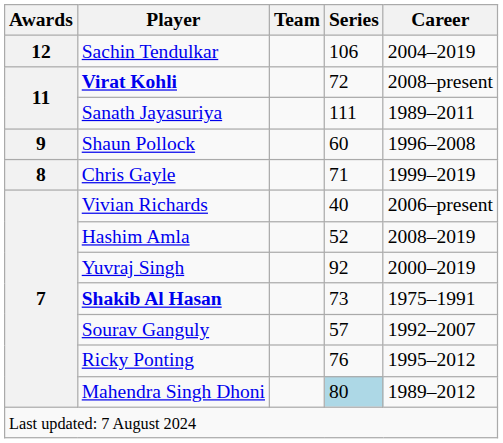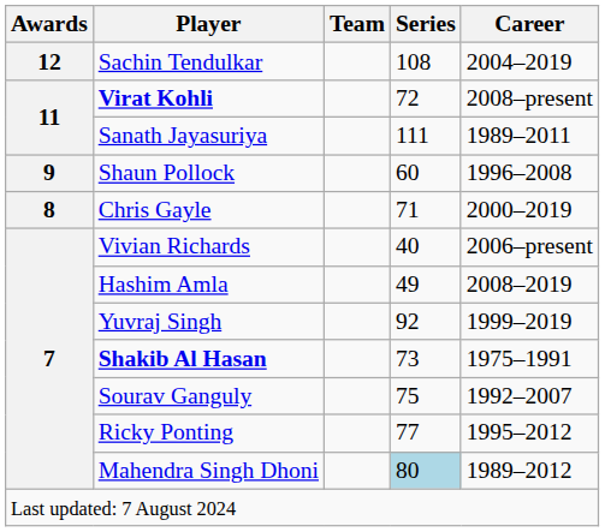 <table class="wikitable">
 <tr>
 <th>Awards</th>
 <th>Player</th>
 <th>Team</th>
 <th>Series</th>
 <th>Career</th>
 </tr>
 <tr>
 <th>12</th>
 <td><a href='#'>Sachin Tendulkar</a></td>
 <td></td>
-<td>106</td>
+<td>108</td>
 <td>2004–2019</td>
 </tr>
 <tr>
 <th rowspan=2>11</th>
 <td><strong><a href='#'>Virat Kohli</a></strong></td>
 <td></td>
 <td>72</td>
 <td>2008–present</td>
 </tr>
 <tr>
 <td><a href='#'>Sanath Jayasuriya</a></td>
 <td></td>
 <td>111</td>
 <td>1989–2011</td>
 </tr>
 <tr>
 <th>9</th>
 <td><a href='#'>Shaun Pollock</a></td>
 <td></td>
 <td>60</td>
 <td>1996–2008</td>
 </tr>
 <tr>
 <th>8</th>
 <td><a href='#'>Chris Gayle</a></td>
 <td></td>
 <td>71</td>
-<td>1999–2019</td>
+<td>2000–2019</td>
 </tr>
 <tr>
 <th rowspan=7>7</th>
 <td><a href='#'>Vivian Richards</a></td>
 <td></td>
 <td>40</td>
 <td>2006–present</td>
 </tr>
 <tr>
 <td><a href='#'>Hashim Amla</a></td>
 <td></td>
-<td>52</td>
+<td>49</td>
 <td>2008–2019</td>
 </tr>
 <tr>
 <td><a href='#'>Yuvraj Singh</a></td>
 <td></td>
 <td>92</td>
-<td>2000–2019</td>
+<td>1999–2019</td>
 </tr>
 <tr>
 <td><strong><a href='#'>Shakib Al Hasan</a></strong></td>
 <td></td>
 <td>73</td>
 <td>1975–1991</td>
 </tr>
 <tr>
 <td><a href='#'>Sourav Ganguly</a></td>
 <td></td>
-<td>57</td>
+<td>75</td>
 <td>1992–2007</td>
 </tr>
 <tr>
 <td><a href='#'>Ricky Ponting</a></td>
 <td></td>
-<td>76</td>
+<td>77</td>
 <td>1995–2012</td>
 </tr>
 <tr>
 <td><a href='#'>Mahendra Singh Dhoni</a></td>
 <td></td>
 <td style="background: lightblue;">80</td>
 <td>1989–2012</td>
 </tr>
 <tr>
 <td colspan=5><small>Last updated: 7 August 2024</small></td>
 </tr>
 </table>
